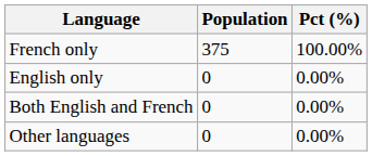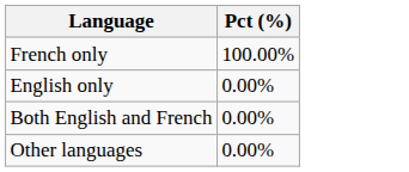 <table class="wikitable">
 <tr>
 <th>Language</th>
-<th>Population</th>
 <th>Pct (%)</th>
 </tr>
 <tr>
 <td>French only</td>
-<td>375</td>
 <td>100.00%</td>
 </tr>
 <tr>
 <td>English only</td>
-<td>0</td>
 <td>0.00%</td>
 </tr>
 <tr>
 <td>Both English and French</td>
-<td>0</td>
 <td>0.00%</td>
 </tr>
 <tr>
 <td>Other languages</td>
-<td>0</td>
 <td>0.00%</td>
 </tr>
 </table>
